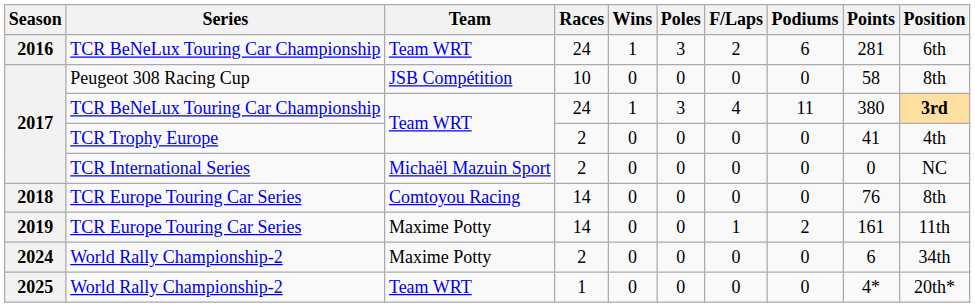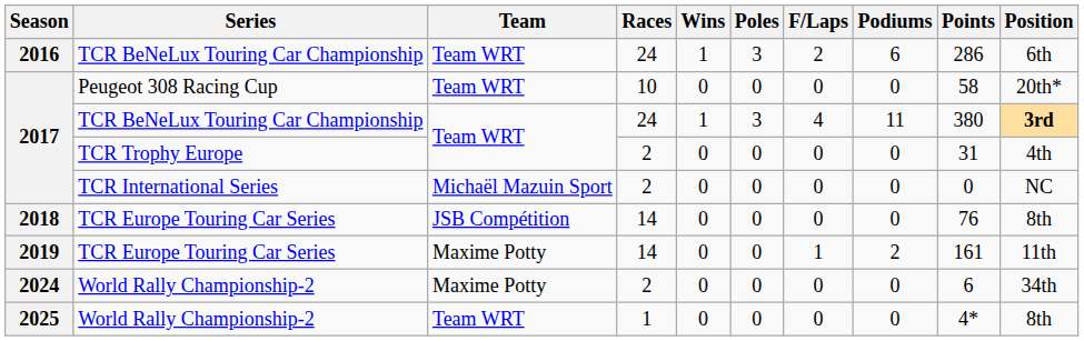 <table class="wikitable" style="font-size: 90%; text-align:center">
 <tr>
 <th>Season</th>
 <th>Series</th>
 <th>Team</th>
 <th>Races</th>
 <th>Wins</th>
 <th>Poles</th>
 <th>F/Laps</th>
 <th>Podiums</th>
 <th>Points</th>
 <th>Position</th>
 </tr>
 <tr>
 <th>2016</th>
 <td align=left><a href='#'>TCR BeNeLux Touring Car Championship</a></td>
 <td align=left><a href='#'>Team WRT</a></td>
 <td>24</td>
 <td>1</td>
 <td>3</td>
 <td>2</td>
 <td>6</td>
-<td>281</td>
+<td>286</td>
 <td>6th</td>
 </tr>
 <tr>
 <th rowspan="4">2017</th>
 <td align=left>Peugeot 308 Racing Cup</td>
-<td align=left><a href='#'>JSB Compétition</a></td>
+<td align=left><a href='#'>Team WRT</a></td>
 <td>10</td>
 <td>0</td>
 <td>0</td>
 <td>0</td>
 <td>0</td>
 <td>58</td>
-<td>8th</td>
+<td>20th*</td>
 </tr>
 <tr>
 <td align=left><a href='#'>TCR BeNeLux Touring Car Championship</a></td>
 <td rowspan="2" align=left><a href='#'>Team WRT</a></td>
 <td>24</td>
 <td>1</td>
 <td>3</td>
 <td>4</td>
 <td>11</td>
 <td>380</td>
 <td style="background:#ffdf9f;"><strong>3rd</strong></td>
 </tr>
 <tr>
 <td align=left><a href='#'>TCR Trophy Europe</a></td>
 <td>2</td>
 <td>0</td>
 <td>0</td>
 <td>0</td>
 <td>0</td>
-<td>41</td>
+<td>31</td>
 <td>4th</td>
 </tr>
 <tr>
 <td align=left><a href='#'>TCR International Series</a></td>
 <td align=left><a href='#'>Michaël Mazuin Sport</a></td>
 <td>2</td>
 <td>0</td>
 <td>0</td>
 <td>0</td>
 <td>0</td>
 <td>0</td>
 <td>NC</td>
 </tr>
 <tr>
 <th>2018</th>
 <td align=left><a href='#'>TCR Europe Touring Car Series</a></td>
-<td align=left><a href='#'>Comtoyou Racing</a></td>
+<td align=left><a href='#'>JSB Compétition</a></td>
 <td>14</td>
 <td>0</td>
 <td>0</td>
 <td>0</td>
 <td>0</td>
 <td>76</td>
 <td>8th</td>
 </tr>
 <tr>
 <th>2019</th>
 <td align=left><a href='#'>TCR Europe Touring Car Series</a></td>
 <td style="text-align:left;">Maxime Potty</td>
 <td>14</td>
 <td>0</td>
 <td>0</td>
 <td>1</td>
 <td>2</td>
 <td>161</td>
 <td>11th</td>
 </tr>
 <tr>
 <th>2024</th>
 <td style="text-align:left;"><a href='#'>World Rally Championship-2</a></td>
 <td style="text-align:left;">Maxime Potty</td>
 <td>2</td>
 <td>0</td>
 <td>0</td>
 <td>0</td>
 <td>0</td>
 <td>6</td>
 <td>34th</td>
 </tr>
 <tr>
 <th>2025</th>
 <td style="text-align:left;"><a href='#'>World Rally Championship-2</a></td>
 <td align=left><a href='#'>Team WRT</a></td>
 <td>1</td>
 <td>0</td>
 <td>0</td>
 <td>0</td>
 <td>0</td>
 <td>4*</td>
-<td>20th*</td>
+<td>8th</td>
 </tr>
 </table>
